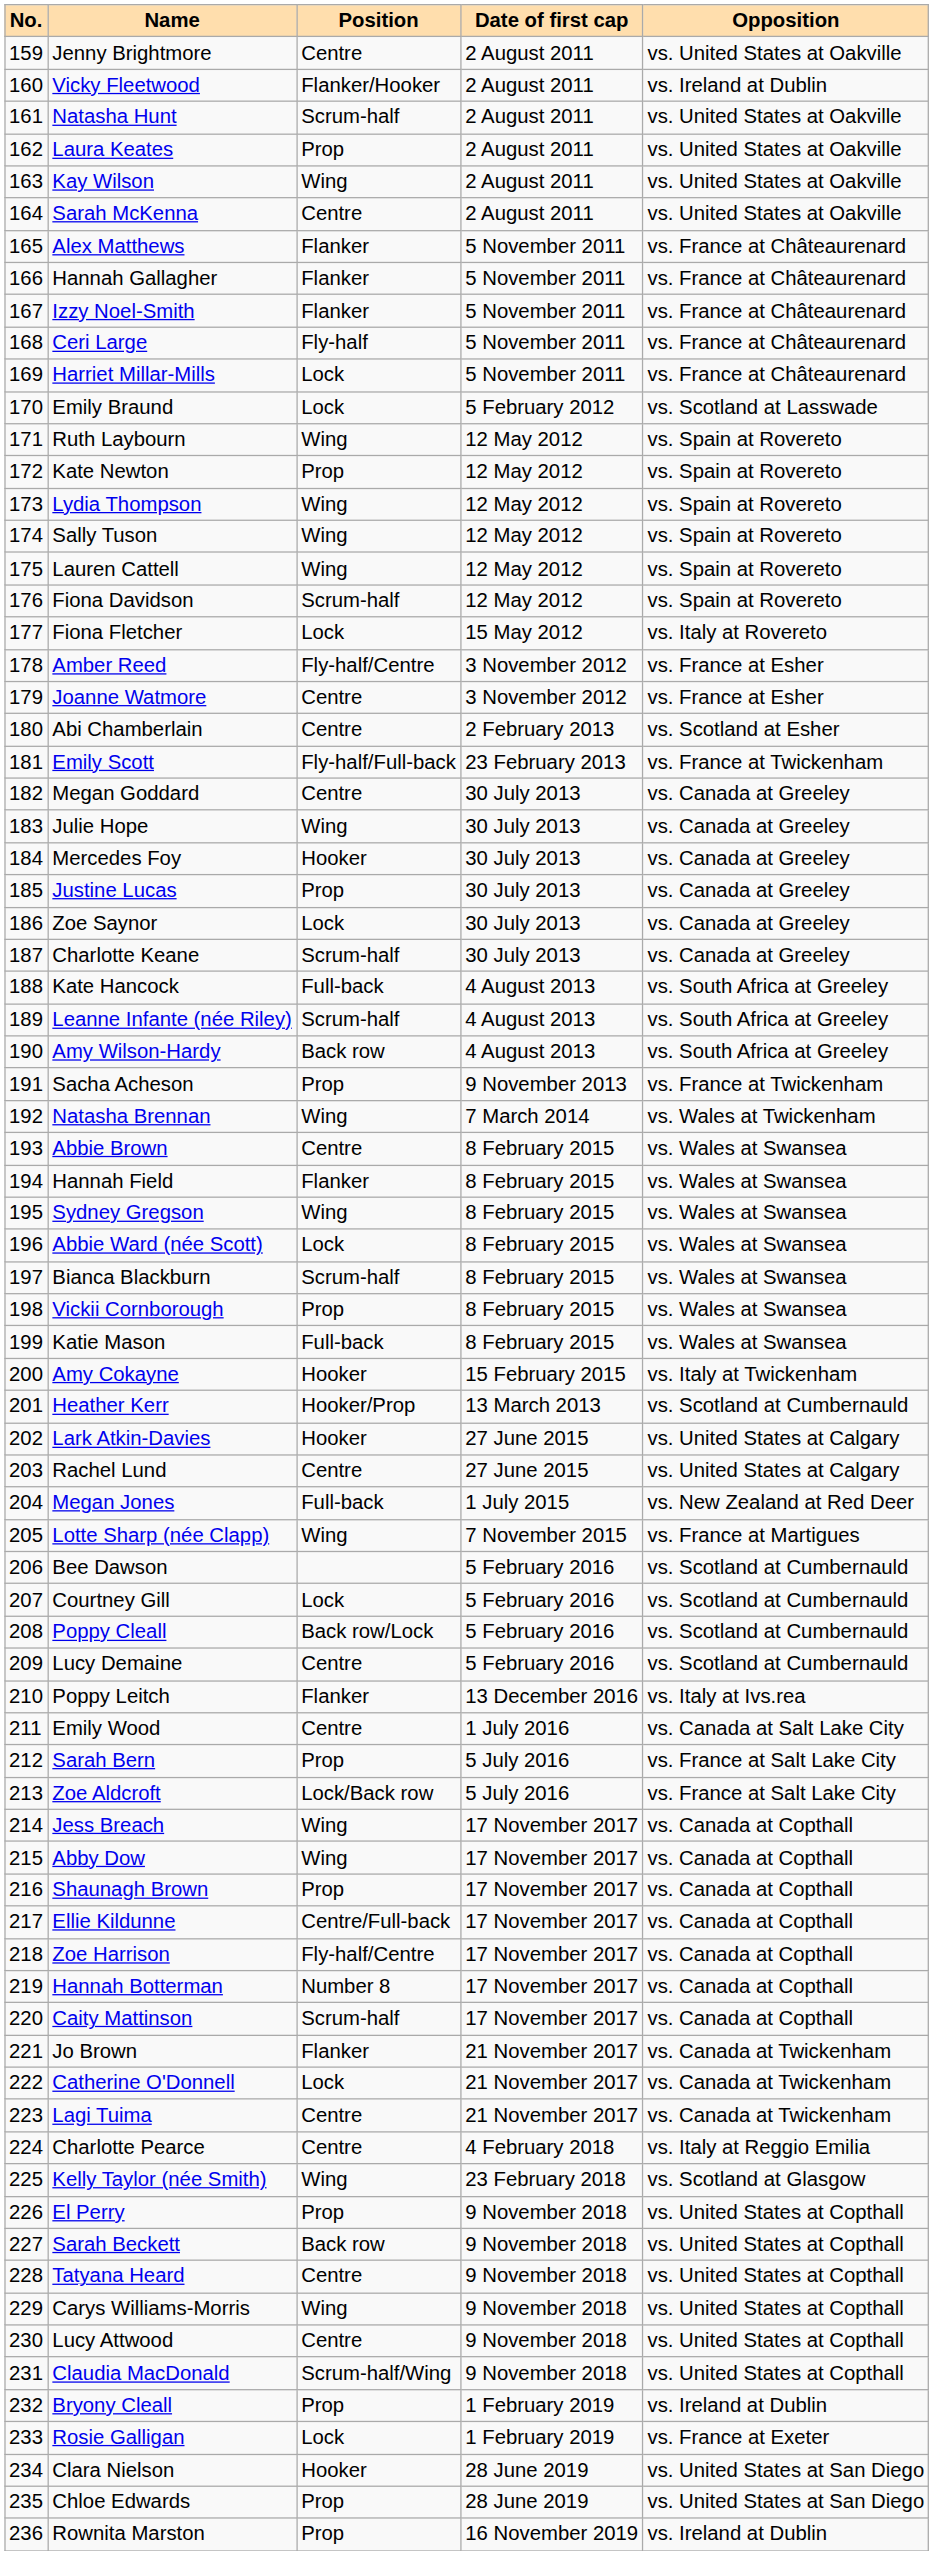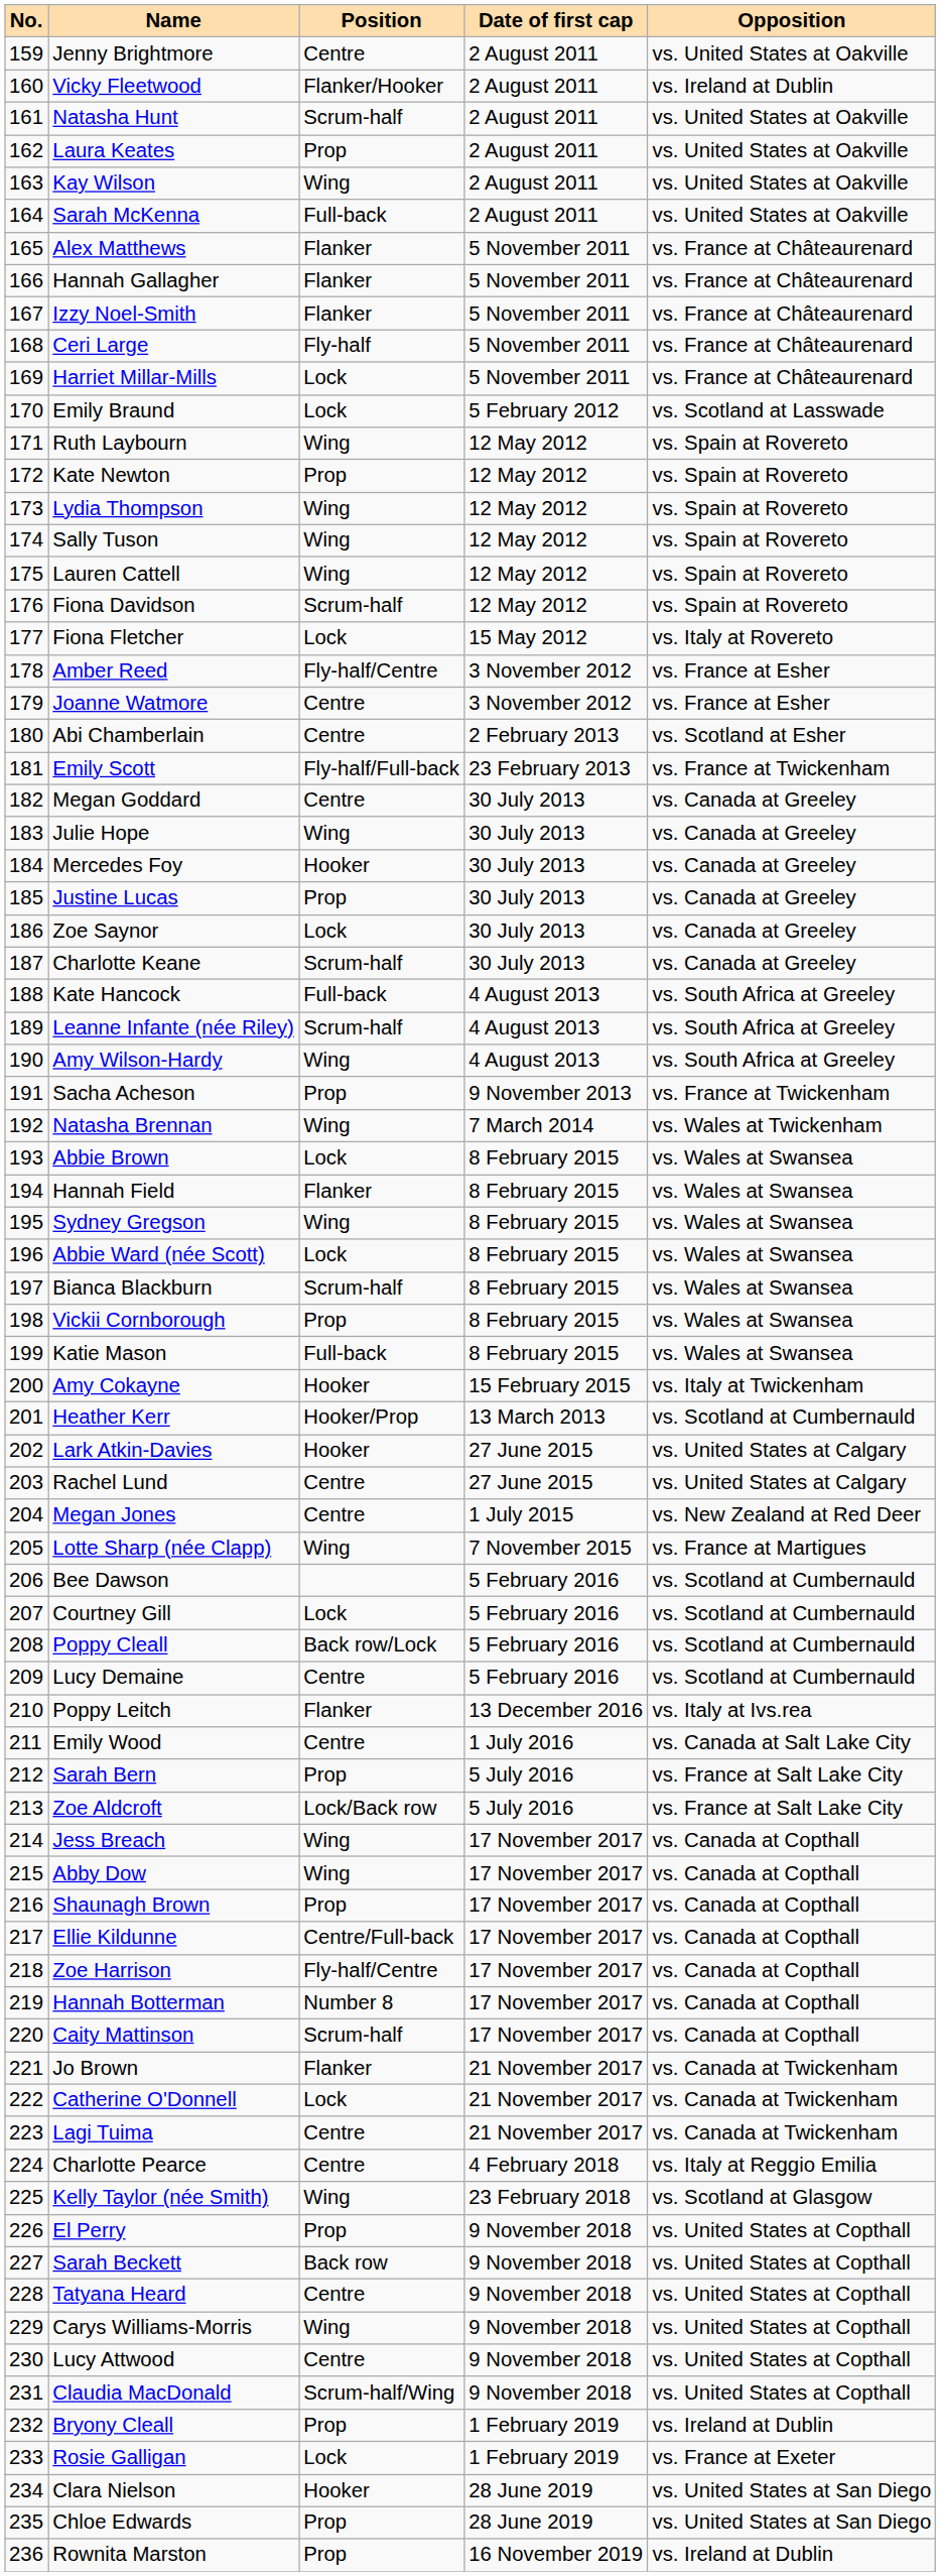 <table class="sortable wikitable" style="margin:auto;">
 <tr>
 <th style="background:#ffdead;">No.</th>
 <th style="background:#ffdead;">Name</th>
 <th style="background:#ffdead;">Position</th>
 <th style="background:#ffdead;">Date of first cap</th>
 <th style="background:#ffdead;">Opposition</th>
 </tr>
 <tr>
 <td>159</td>
 <td>Jenny Brightmore</td>
 <td>Centre</td>
 <td>2 August 2011</td>
 <td>vs. United States at Oakville</td>
 </tr>
 <tr>
 <td>160</td>
 <td><a href='#'>Vicky Fleetwood</a></td>
 <td>Flanker/Hooker</td>
 <td>2 August 2011</td>
 <td>vs. Ireland at Dublin</td>
 </tr>
 <tr>
 <td>161</td>
 <td><a href='#'>Natasha Hunt</a></td>
 <td>Scrum-half</td>
 <td>2 August 2011</td>
 <td>vs. United States at Oakville</td>
 </tr>
 <tr>
 <td>162</td>
 <td><a href='#'>Laura Keates</a></td>
 <td>Prop</td>
 <td>2 August 2011</td>
 <td>vs. United States at Oakville</td>
 </tr>
 <tr>
 <td>163</td>
 <td><a href='#'>Kay Wilson</a></td>
 <td>Wing</td>
 <td>2 August 2011</td>
 <td>vs. United States at Oakville</td>
 </tr>
 <tr>
 <td>164</td>
 <td><a href='#'>Sarah McKenna</a></td>
-<td>Centre</td>
+<td>Full-back</td>
 <td>2 August 2011</td>
 <td>vs. United States at Oakville</td>
 </tr>
 <tr>
 <td>165</td>
 <td><a href='#'>Alex Matthews</a></td>
 <td>Flanker</td>
 <td>5 November 2011</td>
 <td>vs. France at Châteaurenard</td>
 </tr>
 <tr>
 <td>166</td>
 <td>Hannah Gallagher</td>
 <td>Flanker</td>
 <td>5 November 2011</td>
 <td>vs. France at Châteaurenard</td>
 </tr>
 <tr>
 <td>167</td>
 <td><a href='#'>Izzy Noel-Smith</a></td>
 <td>Flanker</td>
 <td>5 November 2011</td>
 <td>vs. France at Châteaurenard</td>
 </tr>
 <tr>
 <td>168</td>
 <td><a href='#'>Ceri Large</a></td>
 <td>Fly-half</td>
 <td>5 November 2011</td>
 <td>vs. France at Châteaurenard</td>
 </tr>
 <tr>
 <td>169</td>
 <td><a href='#'>Harriet Millar-Mills</a></td>
 <td>Lock</td>
 <td>5 November 2011</td>
 <td>vs. France at Châteaurenard</td>
 </tr>
 <tr>
 <td>170</td>
 <td>Emily Braund</td>
 <td>Lock</td>
 <td>5 February 2012</td>
 <td>vs. Scotland at Lasswade</td>
 </tr>
 <tr>
 <td>171</td>
 <td>Ruth Laybourn</td>
 <td>Wing</td>
 <td>12 May 2012</td>
 <td>vs. Spain at Rovereto</td>
 </tr>
 <tr>
 <td>172</td>
 <td>Kate Newton</td>
 <td>Prop</td>
 <td>12 May 2012</td>
 <td>vs. Spain at Rovereto</td>
 </tr>
 <tr>
 <td>173</td>
 <td><a href='#'>Lydia Thompson</a></td>
 <td>Wing</td>
 <td>12 May 2012</td>
 <td>vs. Spain at Rovereto</td>
 </tr>
 <tr>
 <td>174</td>
 <td>Sally Tuson</td>
 <td>Wing</td>
 <td>12 May 2012</td>
 <td>vs. Spain at Rovereto</td>
 </tr>
 <tr>
 <td>175</td>
 <td>Lauren Cattell</td>
 <td>Wing</td>
 <td>12 May 2012</td>
 <td>vs. Spain at Rovereto</td>
 </tr>
 <tr>
 <td>176</td>
 <td>Fiona Davidson</td>
 <td>Scrum-half</td>
 <td>12 May 2012</td>
 <td>vs. Spain at Rovereto</td>
 </tr>
 <tr>
 <td>177</td>
 <td>Fiona Fletcher</td>
 <td>Lock</td>
 <td>15 May 2012</td>
 <td>vs. Italy at Rovereto</td>
 </tr>
 <tr>
 <td>178</td>
 <td><a href='#'>Amber Reed</a></td>
 <td>Fly-half/Centre</td>
 <td>3 November 2012</td>
 <td>vs. France at Esher</td>
 </tr>
 <tr>
 <td>179</td>
 <td><a href='#'>Joanne Watmore</a></td>
 <td>Centre</td>
 <td>3 November 2012</td>
 <td>vs. France at Esher</td>
 </tr>
 <tr>
 <td>180</td>
 <td>Abi Chamberlain</td>
 <td>Centre</td>
 <td>2 February 2013</td>
 <td>vs. Scotland at Esher</td>
 </tr>
 <tr>
 <td>181</td>
 <td><a href='#'>Emily Scott</a></td>
 <td>Fly-half/Full-back</td>
 <td>23 February 2013</td>
 <td>vs. France at Twickenham</td>
 </tr>
 <tr>
 <td>182</td>
 <td>Megan Goddard</td>
 <td>Centre</td>
 <td>30 July 2013</td>
 <td>vs. Canada at Greeley</td>
 </tr>
 <tr>
 <td>183</td>
 <td>Julie Hope</td>
 <td>Wing</td>
 <td>30 July 2013</td>
 <td>vs. Canada at Greeley</td>
 </tr>
 <tr>
 <td>184</td>
 <td>Mercedes Foy</td>
 <td>Hooker</td>
 <td>30 July 2013</td>
 <td>vs. Canada at Greeley</td>
 </tr>
 <tr>
 <td>185</td>
 <td><a href='#'>Justine Lucas</a></td>
 <td>Prop</td>
 <td>30 July 2013</td>
 <td>vs. Canada at Greeley</td>
 </tr>
 <tr>
 <td>186</td>
 <td>Zoe Saynor</td>
 <td>Lock</td>
 <td>30 July 2013</td>
 <td>vs. Canada at Greeley</td>
 </tr>
 <tr>
 <td>187</td>
 <td>Charlotte Keane</td>
 <td>Scrum-half</td>
 <td>30 July 2013</td>
 <td>vs. Canada at Greeley</td>
 </tr>
 <tr>
 <td>188</td>
 <td>Kate Hancock</td>
 <td>Full-back</td>
 <td>4 August 2013</td>
 <td>vs. South Africa at Greeley</td>
 </tr>
 <tr>
 <td>189</td>
 <td><a href='#'>Leanne Infante (née Riley)</a></td>
 <td>Scrum-half</td>
 <td>4 August 2013</td>
 <td>vs. South Africa at Greeley</td>
 </tr>
 <tr>
 <td>190</td>
 <td><a href='#'>Amy Wilson-Hardy</a></td>
-<td>Back row</td>
+<td>Wing</td>
 <td>4 August 2013</td>
 <td>vs. South Africa at Greeley</td>
 </tr>
 <tr>
 <td>191</td>
 <td>Sacha Acheson</td>
 <td>Prop</td>
 <td>9 November 2013</td>
 <td>vs. France at Twickenham</td>
 </tr>
 <tr>
 <td>192</td>
 <td><a href='#'>Natasha Brennan</a></td>
 <td>Wing</td>
 <td>7 March 2014</td>
 <td>vs. Wales at Twickenham</td>
 </tr>
 <tr>
 <td>193</td>
 <td><a href='#'>Abbie Brown</a></td>
-<td>Centre</td>
+<td>Lock</td>
 <td>8 February 2015</td>
 <td>vs. Wales at Swansea</td>
 </tr>
 <tr>
 <td>194</td>
 <td>Hannah Field</td>
 <td>Flanker</td>
 <td>8 February 2015</td>
 <td>vs. Wales at Swansea</td>
 </tr>
 <tr>
 <td>195</td>
 <td><a href='#'>Sydney Gregson</a></td>
 <td>Wing</td>
 <td>8 February 2015</td>
 <td>vs. Wales at Swansea</td>
 </tr>
 <tr>
 <td>196</td>
 <td><a href='#'>Abbie Ward (née Scott)</a></td>
 <td>Lock</td>
 <td>8 February 2015</td>
 <td>vs. Wales at Swansea</td>
 </tr>
 <tr>
 <td>197</td>
 <td>Bianca Blackburn</td>
 <td>Scrum-half</td>
 <td>8 February 2015</td>
 <td>vs. Wales at Swansea</td>
 </tr>
 <tr>
 <td>198</td>
 <td><a href='#'>Vickii Cornborough</a></td>
 <td>Prop</td>
 <td>8 February 2015</td>
 <td>vs. Wales at Swansea</td>
 </tr>
 <tr>
 <td>199</td>
 <td>Katie Mason</td>
 <td>Full-back</td>
 <td>8 February 2015</td>
 <td>vs. Wales at Swansea</td>
 </tr>
 <tr>
 <td>200</td>
 <td><a href='#'>Amy Cokayne</a></td>
 <td>Hooker</td>
 <td>15 February 2015</td>
 <td>vs. Italy at Twickenham</td>
 </tr>
 <tr>
 <td>201</td>
 <td><a href='#'>Heather Kerr</a></td>
 <td>Hooker/Prop</td>
 <td>13 March 2013</td>
 <td>vs. Scotland at Cumbernauld</td>
 </tr>
 <tr>
 <td>202</td>
 <td><a href='#'>Lark Atkin-Davies</a></td>
 <td>Hooker</td>
 <td>27 June 2015</td>
 <td>vs. United States at Calgary</td>
 </tr>
 <tr>
 <td>203</td>
 <td>Rachel Lund</td>
 <td>Centre</td>
 <td>27 June 2015</td>
 <td>vs. United States at Calgary</td>
 </tr>
 <tr>
 <td>204</td>
 <td><a href='#'>Megan Jones</a></td>
-<td>Full-back</td>
+<td>Centre</td>
 <td>1 July 2015</td>
 <td>vs. New Zealand at Red Deer</td>
 </tr>
 <tr>
 <td>205</td>
 <td><a href='#'>Lotte Sharp (née Clapp)</a></td>
 <td>Wing</td>
 <td>7 November 2015</td>
 <td>vs. France at Martigues</td>
 </tr>
 <tr>
 <td>206</td>
 <td>Bee Dawson</td>
 <td></td>
 <td>5 February 2016</td>
 <td>vs. Scotland at Cumbernauld</td>
 </tr>
 <tr>
 <td>207</td>
 <td>Courtney Gill</td>
 <td>Lock</td>
 <td>5 February 2016</td>
 <td>vs. Scotland at Cumbernauld</td>
 </tr>
 <tr>
 <td>208</td>
 <td><a href='#'>Poppy Cleall</a></td>
 <td>Back row/Lock</td>
 <td>5 February 2016</td>
 <td>vs. Scotland at Cumbernauld</td>
 </tr>
 <tr>
 <td>209</td>
 <td>Lucy Demaine</td>
 <td>Centre</td>
 <td>5 February 2016</td>
 <td>vs. Scotland at Cumbernauld</td>
 </tr>
 <tr>
 <td>210</td>
 <td>Poppy Leitch</td>
 <td>Flanker</td>
 <td>13 December 2016</td>
 <td>vs. Italy at Ivs.rea</td>
 </tr>
 <tr>
 <td>211</td>
 <td>Emily Wood</td>
 <td>Centre</td>
 <td>1 July 2016</td>
 <td>vs. Canada at Salt Lake City</td>
 </tr>
 <tr>
 <td>212</td>
 <td><a href='#'>Sarah Bern</a></td>
 <td>Prop</td>
 <td>5 July 2016</td>
 <td>vs. France at Salt Lake City</td>
 </tr>
 <tr>
 <td>213</td>
 <td><a href='#'>Zoe Aldcroft</a></td>
 <td>Lock/Back row</td>
 <td>5 July 2016</td>
 <td>vs. France at Salt Lake City</td>
 </tr>
 <tr>
 <td>214</td>
 <td><a href='#'>Jess Breach</a></td>
 <td>Wing</td>
 <td>17 November 2017</td>
 <td>vs. Canada at Copthall</td>
 </tr>
 <tr>
 <td>215</td>
 <td><a href='#'>Abby Dow</a></td>
 <td>Wing</td>
 <td>17 November 2017</td>
 <td>vs. Canada at Copthall</td>
 </tr>
 <tr>
 <td>216</td>
 <td><a href='#'>Shaunagh Brown</a></td>
 <td>Prop</td>
 <td>17 November 2017</td>
 <td>vs. Canada at Copthall</td>
 </tr>
 <tr>
 <td>217</td>
 <td><a href='#'>Ellie Kildunne</a></td>
 <td>Centre/Full-back</td>
 <td>17 November 2017</td>
 <td>vs. Canada at Copthall</td>
 </tr>
 <tr>
 <td>218</td>
 <td><a href='#'>Zoe Harrison</a></td>
 <td>Fly-half/Centre</td>
 <td>17 November 2017</td>
 <td>vs. Canada at Copthall</td>
 </tr>
 <tr>
 <td>219</td>
 <td><a href='#'>Hannah Botterman</a></td>
 <td>Number 8</td>
 <td>17 November 2017</td>
 <td>vs. Canada at Copthall</td>
 </tr>
 <tr>
 <td>220</td>
 <td><a href='#'>Caity Mattinson</a></td>
 <td>Scrum-half</td>
 <td>17 November 2017</td>
 <td>vs. Canada at Copthall</td>
 </tr>
 <tr>
 <td>221</td>
 <td>Jo Brown</td>
 <td>Flanker</td>
 <td>21 November 2017</td>
 <td>vs. Canada at Twickenham</td>
 </tr>
 <tr>
 <td>222</td>
 <td><a href='#'>Catherine O'Donnell</a></td>
 <td>Lock</td>
 <td>21 November 2017</td>
 <td>vs. Canada at Twickenham</td>
 </tr>
 <tr>
 <td>223</td>
 <td><a href='#'>Lagi Tuima</a></td>
 <td>Centre</td>
 <td>21 November 2017</td>
 <td>vs. Canada at Twickenham</td>
 </tr>
 <tr>
 <td>224</td>
 <td>Charlotte Pearce</td>
 <td>Centre</td>
 <td>4 February 2018</td>
 <td>vs. Italy at Reggio Emilia</td>
 </tr>
 <tr>
 <td>225</td>
 <td><a href='#'>Kelly Taylor (née Smith)</a></td>
 <td>Wing</td>
 <td>23 February 2018</td>
 <td>vs. Scotland at Glasgow</td>
 </tr>
 <tr>
 <td>226</td>
 <td><a href='#'>El Perry</a></td>
 <td>Prop</td>
 <td>9 November 2018</td>
 <td>vs. United States at Copthall</td>
 </tr>
 <tr>
 <td>227</td>
 <td><a href='#'>Sarah Beckett</a></td>
 <td>Back row</td>
 <td>9 November 2018</td>
 <td>vs. United States at Copthall</td>
 </tr>
 <tr>
 <td>228</td>
 <td><a href='#'>Tatyana Heard</a></td>
 <td>Centre</td>
 <td>9 November 2018</td>
 <td>vs. United States at Copthall</td>
 </tr>
 <tr>
 <td>229</td>
 <td>Carys Williams-Morris</td>
 <td>Wing</td>
 <td>9 November 2018</td>
 <td>vs. United States at Copthall</td>
 </tr>
 <tr>
 <td>230</td>
 <td>Lucy Attwood</td>
 <td>Centre</td>
 <td>9 November 2018</td>
 <td>vs. United States at Copthall</td>
 </tr>
 <tr>
 <td>231</td>
 <td><a href='#'>Claudia MacDonald</a></td>
 <td>Scrum-half/Wing</td>
 <td>9 November 2018</td>
 <td>vs. United States at Copthall</td>
 </tr>
 <tr>
 <td>232</td>
 <td><a href='#'>Bryony Cleall</a></td>
 <td>Prop</td>
 <td>1 February 2019</td>
 <td>vs. Ireland at Dublin</td>
 </tr>
 <tr>
 <td>233</td>
 <td><a href='#'>Rosie Galligan</a></td>
 <td>Lock</td>
 <td>1 February 2019</td>
 <td>vs. France at Exeter</td>
 </tr>
 <tr>
 <td>234</td>
 <td>Clara Nielson</td>
 <td>Hooker</td>
 <td>28 June 2019</td>
 <td>vs. United States at San Diego</td>
 </tr>
 <tr>
 <td>235</td>
 <td>Chloe Edwards</td>
 <td>Prop</td>
 <td>28 June 2019</td>
 <td>vs. United States at San Diego</td>
 </tr>
 <tr>
 <td>236</td>
 <td>Rownita Marston</td>
 <td>Prop</td>
 <td>16 November 2019</td>
 <td>vs. Ireland at Dublin</td>
 </tr>
 </table>
